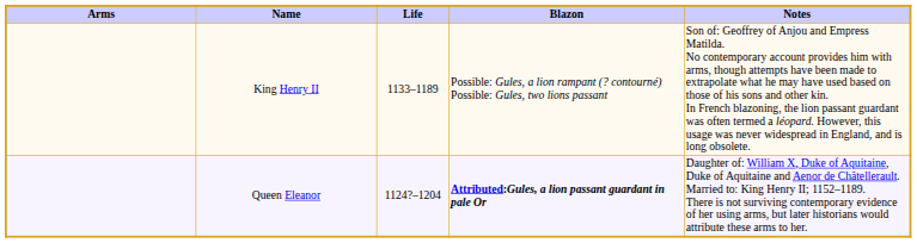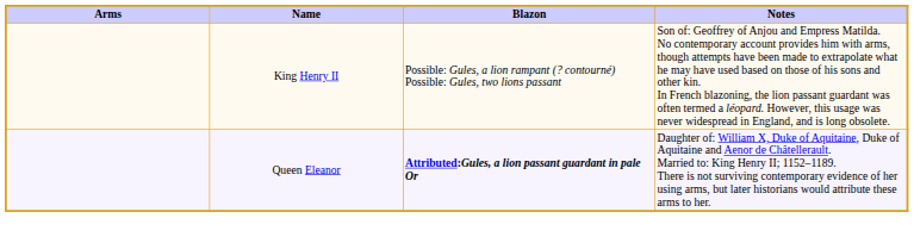 <table width="100%" border="1" cellpadding="2" cellspacing="0" style="margin: 0.5em 0.3em 0.5em 0; background: #f9f9f9; border: 3px solid goldenrod; border-collapse: collapse;">
 <tr>
 <th width="21%" bgcolor = "#ccccff">Arms</th>
 <th width="20%" bgcolor = "#ccccff">Name</th>
-<th width="8%" bgcolor = "#ccccff">Life</th>
 <th width="26%" bgcolor = "#ccccff">Blazon</th>
 <th width="26%" bgcolor = "#ccccff">Notes</th>
 </tr>
 <tr bgcolor=fffaf0>
 <td align="center"> </td>
 <td align="center">King <a href='#'>Henry II</a></td>
-<td align="center">1133–1189</td>
 <td>Possible: <em>Gules, a lion rampant (? contourné)</em><br>Possible: <em>Gules, two lions passant</em></td>
 <td>Son of: Geoffrey of Anjou and Empress Matilda.<br>No contemporary account provides him with arms, though attempts have been made to extrapolate what he may have used based on those of his sons and other kin.<br>In French blazoning, the lion passant guardant was often termed a <em>léopard.</em> However, this usage was never widespread in England, and is long obsolete.</td>
 </tr>
 <tr bgcolor=#f8f4ff>
 <td align="center"></td>
 <td align="center">Queen <a href='#'>Eleanor</a></td>
-<td align="center">1124?–1204</td>
 <td><strong><a href='#'>Attributed</a>:<em>Gules, a lion passant guardant in pale Or</em></strong></td>
 <td>Daughter of: <a href='#'>William X, Duke of Aquitaine</a>, Duke of Aquitaine and <a href='#'>Aenor de Châtellerault</a>.<br>Married to: King Henry II; 1152–1189.<br>There is not surviving contemporary evidence of her using arms, but later historians would attribute these arms to her.</td>
 </tr>
 </table>
